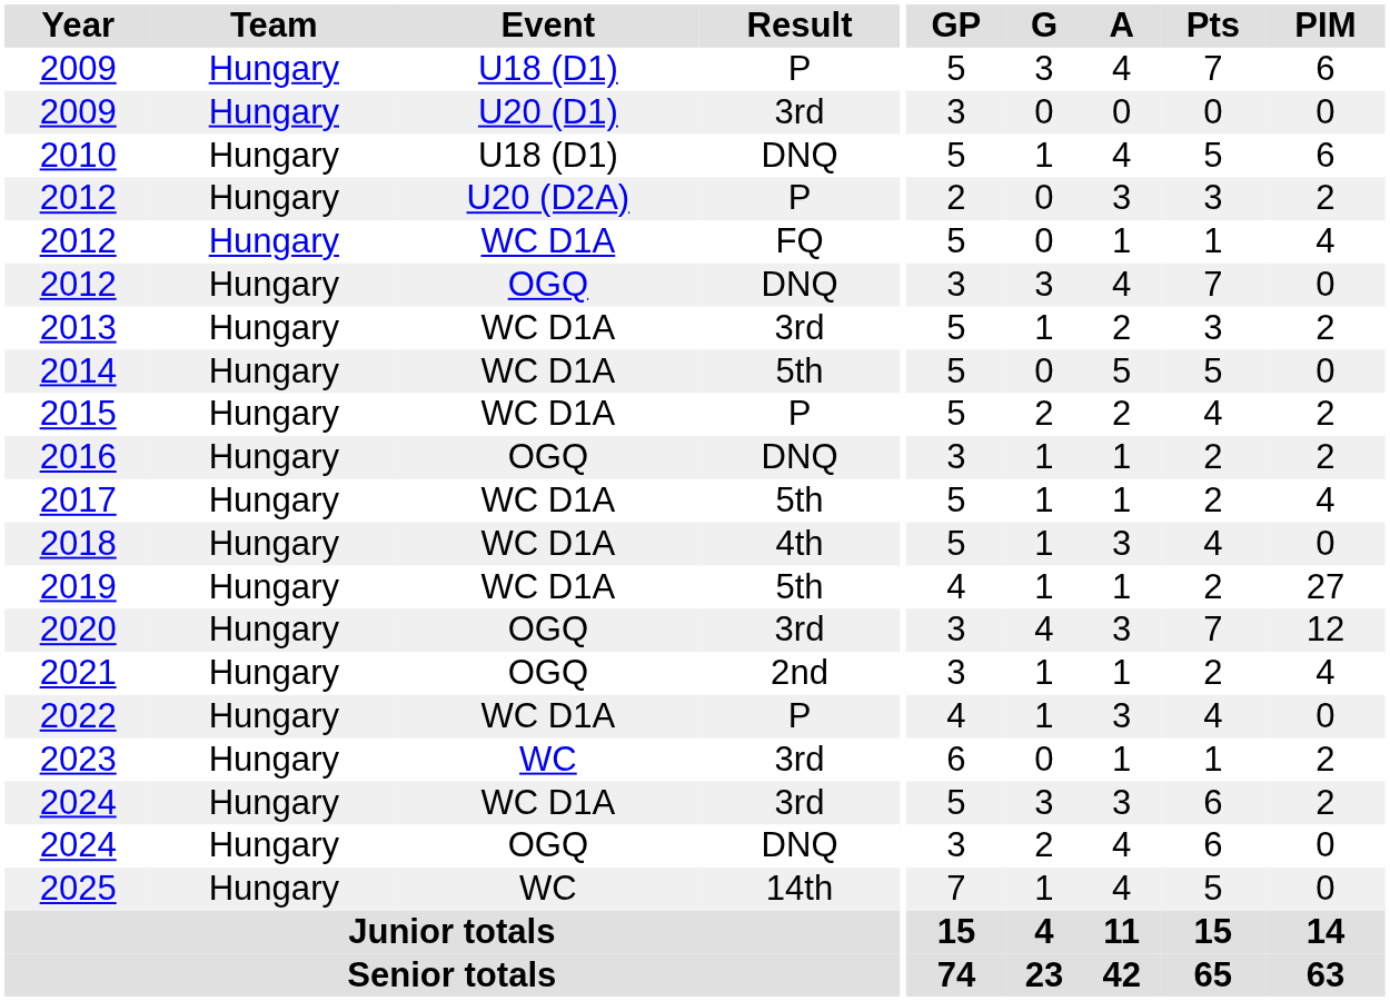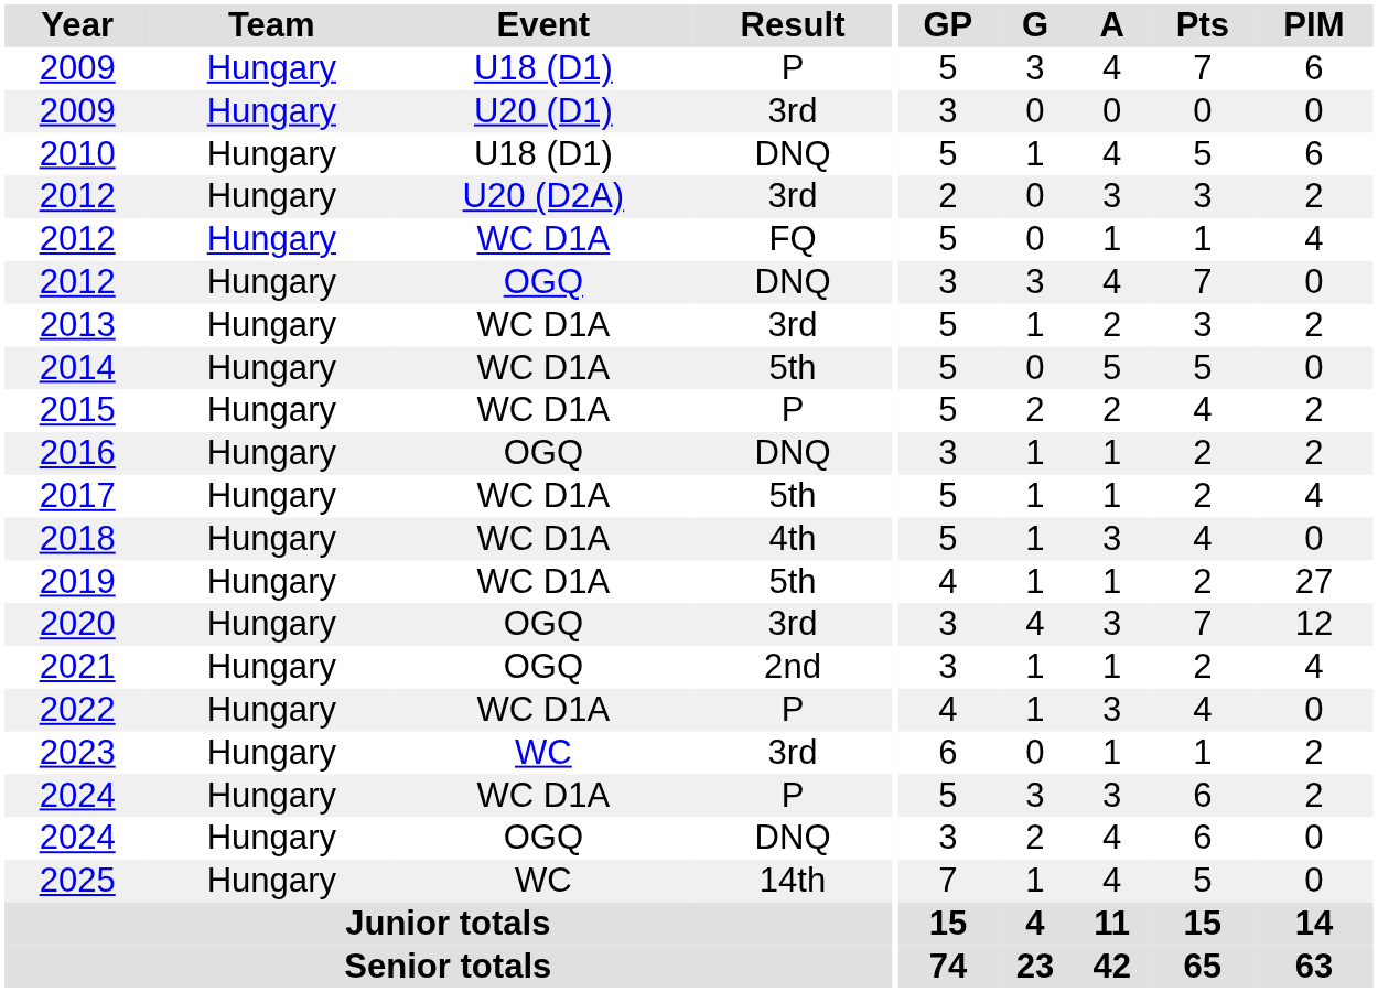 <table border="0" cellpadding="1" cellspacing="0" ID="Table3" style="text-align:center; width:40em;">
 <tr bgcolor="#e0e0e0">
 <th>Year</th>
 <th>Team</th>
 <th>Event</th>
 <th>Result</th>
 <th rowspan="104" bgcolor="#ffffff"></th>
 <th>GP</th>
 <th>G</th>
 <th>A</th>
 <th>Pts</th>
 <th>PIM</th>
 </tr>
 <tr>
 <td><a href='#'>2009</a></td>
 <td><a href='#'>Hungary</a></td>
 <td><a href='#'>U18 (D1)</a></td>
 <td>P</td>
 <td>5</td>
 <td>3</td>
 <td>4</td>
 <td>7</td>
 <td>6</td>
 </tr>
 <tr bgcolor="#f0f0f0">
 <td><a href='#'>2009</a></td>
 <td><a href='#'>Hungary</a></td>
 <td><a href='#'>U20 (D1)</a></td>
 <td>3rd</td>
 <td>3</td>
 <td>0</td>
 <td>0</td>
 <td>0</td>
 <td>0</td>
 </tr>
 <tr>
 <td><a href='#'>2010</a></td>
 <td>Hungary</td>
 <td>U18 (D1)</td>
 <td>DNQ</td>
 <td>5</td>
 <td>1</td>
 <td>4</td>
 <td>5</td>
 <td>6</td>
 </tr>
 <tr bgcolor="#f0f0f0">
 <td><a href='#'>2012</a></td>
 <td>Hungary</td>
 <td><a href='#'>U20 (D2A)</a></td>
-<td>P</td>
+<td>3rd</td>
 <td>2</td>
 <td>0</td>
 <td>3</td>
 <td>3</td>
 <td>2</td>
 </tr>
 <tr>
 <td><a href='#'>2012</a></td>
 <td><a href='#'>Hungary</a></td>
 <td><a href='#'>WC D1A</a></td>
 <td>FQ</td>
 <td>5</td>
 <td>0</td>
 <td>1</td>
 <td>1</td>
 <td>4</td>
 </tr>
 <tr bgcolor="f0f0f0">
 <td><a href='#'>2012</a></td>
 <td>Hungary</td>
 <td><a href='#'>OGQ</a></td>
 <td>DNQ</td>
 <td>3</td>
 <td>3</td>
 <td>4</td>
 <td>7</td>
 <td>0</td>
 </tr>
 <tr>
 <td><a href='#'>2013</a></td>
 <td>Hungary</td>
 <td>WC D1A</td>
 <td>3rd</td>
 <td>5</td>
 <td>1</td>
 <td>2</td>
 <td>3</td>
 <td>2</td>
 </tr>
 <tr bgcolor="f0f0f0">
 <td><a href='#'>2014</a></td>
 <td>Hungary</td>
 <td>WC D1A</td>
 <td>5th</td>
 <td>5</td>
 <td>0</td>
 <td>5</td>
 <td>5</td>
 <td>0</td>
 </tr>
 <tr>
 <td><a href='#'>2015</a></td>
 <td>Hungary</td>
 <td>WC D1A</td>
 <td>P</td>
 <td>5</td>
 <td>2</td>
 <td>2</td>
 <td>4</td>
 <td>2</td>
 </tr>
 <tr bgcolor="f0f0f0">
 <td><a href='#'>2016</a></td>
 <td>Hungary</td>
 <td>OGQ</td>
 <td>DNQ</td>
 <td>3</td>
 <td>1</td>
 <td>1</td>
 <td>2</td>
 <td>2</td>
 </tr>
 <tr>
 <td><a href='#'>2017</a></td>
 <td>Hungary</td>
 <td>WC D1A</td>
 <td>5th</td>
 <td>5</td>
 <td>1</td>
 <td>1</td>
 <td>2</td>
 <td>4</td>
 </tr>
 <tr bgcolor="f0f0f0">
 <td><a href='#'>2018</a></td>
 <td>Hungary</td>
 <td>WC D1A</td>
 <td>4th</td>
 <td>5</td>
 <td>1</td>
 <td>3</td>
 <td>4</td>
 <td>0</td>
 </tr>
 <tr>
 <td><a href='#'>2019</a></td>
 <td>Hungary</td>
 <td>WC D1A</td>
 <td>5th</td>
 <td>4</td>
 <td>1</td>
 <td>1</td>
 <td>2</td>
 <td>27</td>
 </tr>
 <tr bgcolor="f0f0f0">
 <td><a href='#'>2020</a></td>
 <td>Hungary</td>
 <td>OGQ</td>
 <td>3rd</td>
 <td>3</td>
 <td>4</td>
 <td>3</td>
 <td>7</td>
 <td>12</td>
 </tr>
 <tr>
 <td><a href='#'>2021</a></td>
 <td>Hungary</td>
 <td>OGQ</td>
 <td>2nd</td>
 <td>3</td>
 <td>1</td>
 <td>1</td>
 <td>2</td>
 <td>4</td>
 </tr>
 <tr bgcolor="f0f0f0">
 <td><a href='#'>2022</a></td>
 <td>Hungary</td>
 <td>WC D1A</td>
 <td>P</td>
 <td>4</td>
 <td>1</td>
 <td>3</td>
 <td>4</td>
 <td>0</td>
 </tr>
 <tr>
 <td><a href='#'>2023</a></td>
 <td>Hungary</td>
 <td><a href='#'>WC</a></td>
 <td>3rd</td>
 <td>6</td>
 <td>0</td>
 <td>1</td>
 <td>1</td>
 <td>2</td>
 </tr>
 <tr bgcolor="f0f0f0">
 <td><a href='#'>2024</a></td>
 <td>Hungary</td>
 <td>WC D1A</td>
-<td>3rd</td>
+<td>P</td>
 <td>5</td>
 <td>3</td>
 <td>3</td>
 <td>6</td>
 <td>2</td>
 </tr>
 <tr>
 <td><a href='#'>2024</a></td>
 <td>Hungary</td>
 <td>OGQ</td>
 <td>DNQ</td>
 <td>3</td>
 <td>2</td>
 <td>4</td>
 <td>6</td>
 <td>0</td>
 </tr>
 <tr bgcolor="f0f0f0">
 <td><a href='#'>2025</a></td>
 <td>Hungary</td>
 <td>WC</td>
 <td>14th</td>
 <td>7</td>
 <td>1</td>
 <td>4</td>
 <td>5</td>
 <td>0</td>
 </tr>
 <tr bgcolor="#e0e0e0">
 <th colspan="4">Junior totals</th>
 <th>15</th>
 <th>4</th>
 <th>11</th>
 <th>15</th>
 <th>14</th>
 </tr>
 <tr bgcolor="#e0e0e0">
 <th colspan="4">Senior totals</th>
 <th>74</th>
 <th>23</th>
 <th>42</th>
 <th>65</th>
 <th>63</th>
 </tr>
 </table>
